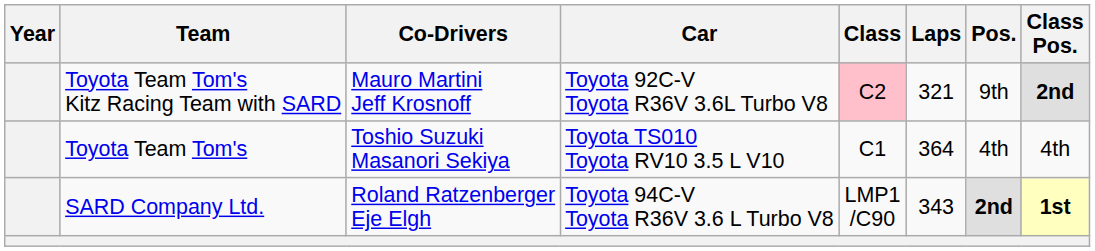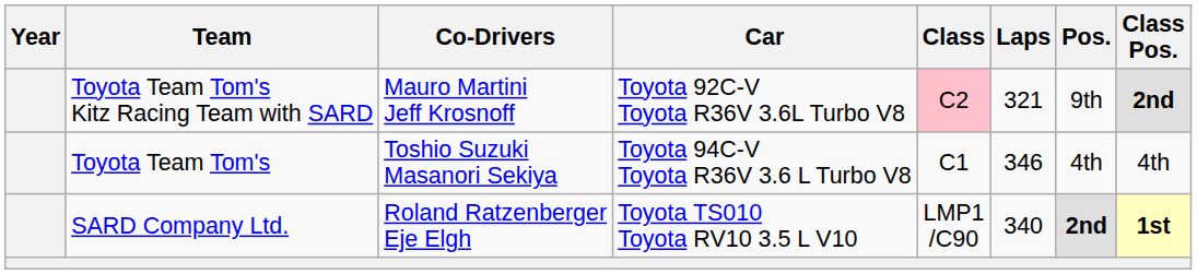 <table class="wikitable" style="text-align:center; font-size:90%">
 <tr>
 <th>Year</th>
 <th>Team</th>
 <th>Co-Drivers</th>
 <th>Car</th>
 <th>Class</th>
 <th>Laps</th>
 <th>Pos.</th>
 <th>Class<br>Pos.</th>
 </tr>
 <tr>
 <th></th>
 <td align="left" nowrap> <a href='#'>Toyota</a> Team <a href='#'>Tom's</a><br> Kitz Racing Team with <a href='#'>SARD</a></td>
 <td align="left" nowrap> <a href='#'>Mauro Martini</a><br>  <a href='#'>Jeff Krosnoff</a></td>
 <td align="left" nowrap><a href='#'>Toyota</a> 92C-V<br><a href='#'>Toyota</a> R36V 3.6L Turbo V8</td>
 <td style="background: pink;">C2</td>
 <td>321</td>
 <td>9th</td>
 <td style="background:#DFDFDF"><strong>2nd</strong></td>
 </tr>
 <tr>
 <th></th>
 <td align="left" nowrap> <a href='#'>Toyota</a> Team <a href='#'>Tom's</a></td>
 <td align="left" nowrap> <a href='#'>Toshio Suzuki</a><br> <a href='#'>Masanori Sekiya</a></td>
-<td align="left" nowrap><a href='#'>Toyota TS010</a><br><a href='#'>Toyota</a> RV10 3.5 L V10</td>
+<td align="left" nowrap><a href='#'>Toyota</a> 94C-V<br><a href='#'>Toyota</a> R36V 3.6 L Turbo V8</td>
 <td>C1</td>
-<td>364</td>
+<td>346</td>
 <td>4th</td>
 <td>4th</td>
 </tr>
 <tr>
 <th></th>
 <td align="left" nowrap> <a href='#'>SARD Company Ltd.</a></td>
 <td align="left" nowrap> <a href='#'>Roland Ratzenberger</a><br> <a href='#'>Eje Elgh</a></td>
-<td align="left" nowrap><a href='#'>Toyota</a> 94C-V<br><a href='#'>Toyota</a> R36V 3.6 L Turbo V8</td>
+<td align="left" nowrap><a href='#'>Toyota TS010</a><br><a href='#'>Toyota</a> RV10 3.5 L V10</td>
 <td>LMP1<br>/C90</td>
-<td>343</td>
+<td>340</td>
 <td style="background:#DFDFDF"><strong>2nd</strong></td>
 <td style="background:#FFFFBF"><strong>1st</strong></td>
 </tr>
 <tr>
 <th colspan="8"></th>
 </tr>
 </table>
